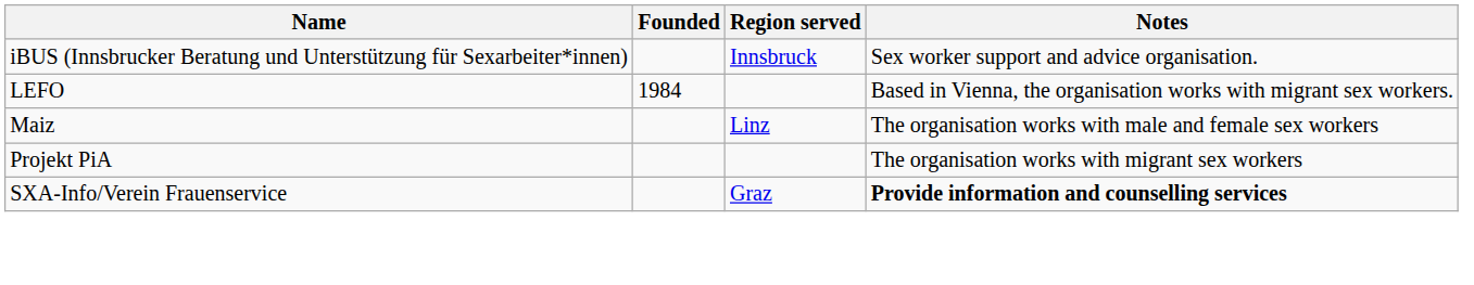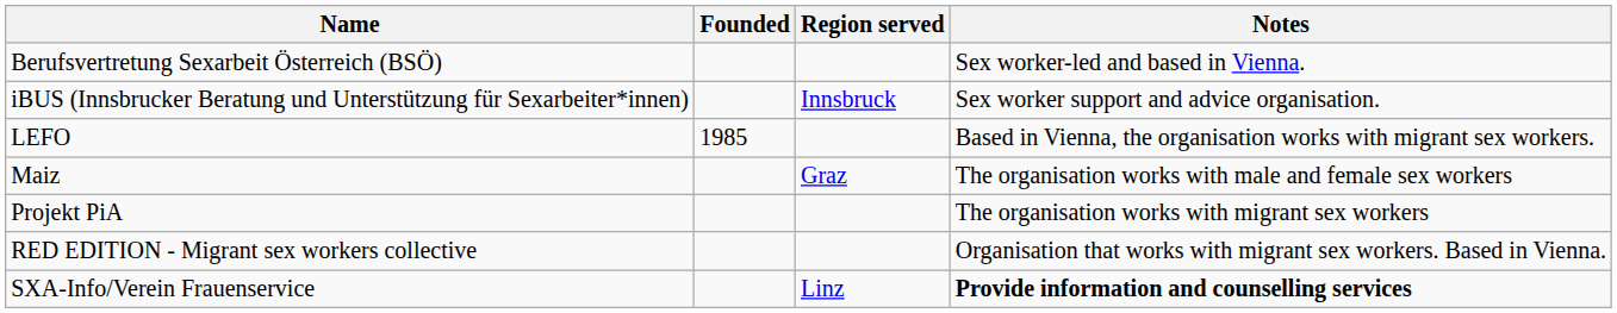 <table class="wikitable sortable">
 <tr>
 <th>Name</th>
 <th>Founded</th>
 <th>Region served</th>
 <th>Notes</th>
+</tr>
+<tr>
+<td>Berufsvertretung Sexarbeit Österreich (BSÖ)</td>
+<td></td>
+<td></td>
+<td>Sex worker-led and based in <a href='#'>Vienna</a>.</td>
 </tr>
 <tr>
 <td>iBUS (Innsbrucker Beratung und Unterstützung für Sexarbeiter*innen)</td>
 <td></td>
 <td> <a href='#'>Innsbruck</a></td>
 <td>Sex worker support and advice organisation.</td>
 </tr>
 <tr>
 <td>LEFO</td>
-<td>1984</td>
+<td>1985</td>
 <td></td>
 <td>Based in Vienna, the organisation works with migrant sex workers.</td>
 </tr>
 <tr>
 <td>Maiz</td>
 <td></td>
-<td> <a href='#'>Linz</a></td>
+<td> <a href='#'>Graz</a></td>
 <td>The organisation works with male and female sex workers</td>
 </tr>
 <tr>
 <td>Projekt PiA</td>
 <td></td>
 <td></td>
 <td>The organisation works with migrant sex workers</td>
 </tr>
 <tr>
+<td>RED EDITION - Migrant sex workers collective</td>
+<td></td>
+<td></td>
+<td>Organisation that works with migrant sex workers. Based in Vienna.</td>
+</tr>
+<tr>
 <td>SXA-Info/Verein Frauenservice</td>
 <td></td>
-<td> <a href='#'>Graz</a></td>
+<td> <a href='#'>Linz</a></td>
 <td><strong>Provide information and counselling services</strong></td>
 </tr>
 </table>
